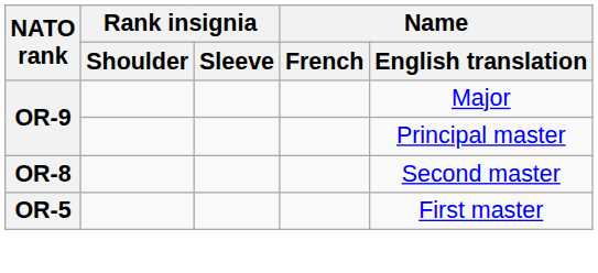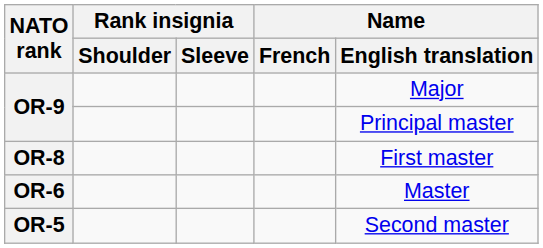 <table class="wikitable plainrowheaders" style="text-align:center;" border="1">
 <tr>
 <th rowspan=2>NATO<br>rank</th>
 <th colspan=2>Rank insignia</th>
 <th colspan=2>Name</th>
 </tr>
 <tr>
 <th>Shoulder</th>
 <th>Sleeve</th>
 <th>French</th>
 <th>English translation</th>
 </tr>
 <tr>
 <th rowspan=2>OR-9</th>
 <td></td>
 <td></td>
 <td></td>
 <td><a href='#'>Major</a></td>
 </tr>
 <tr>
 <td></td>
 <td></td>
 <td></td>
 <td><a href='#'>Principal master</a></td>
 </tr>
 <tr>
 <th>OR-8</th>
 <td></td>
 <td></td>
 <td></td>
-<td><a href='#'>Second master</a></td>
+<td><a href='#'>First master</a></td>
+</tr>
+<tr>
+<th>OR-6</th>
+<td></td>
+<td></td>
+<td></td>
+<td><a href='#'>Master</a></td>
 </tr>
 <tr>
 <th>OR-5</th>
 <td></td>
 <td></td>
 <td></td>
-<td><a href='#'>First master</a></td>
+<td><a href='#'>Second master</a></td>
 </tr>
 </table>
